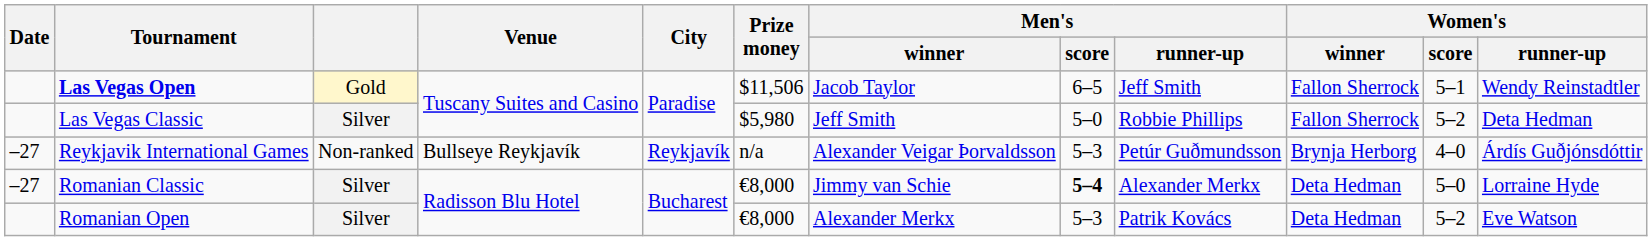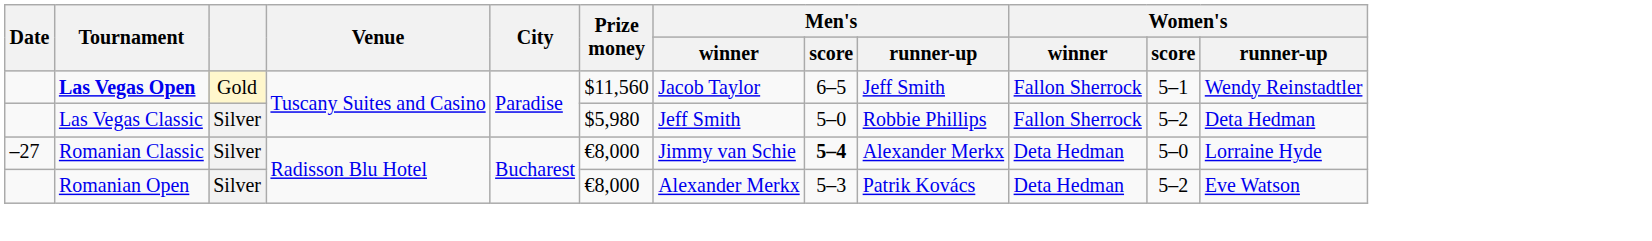 <table class="wikitable sortable" style="font-size: 85%">
 <tr>
 <th rowspan="2">Date</th>
 <th rowspan="2">Tournament</th>
 <th rowspan="2"></th>
 <th rowspan="2">Venue</th>
 <th rowspan="2">City</th>
 <th rowspan="2" class=unsortable>Prize<br>money</th>
 <th colspan="3">Men's</th>
 <th colspan="3">Women's</th>
 </tr>
 <tr>
 <th>winner</th>
 <th class=unsortable>score</th>
 <th>runner-up</th>
 <th>winner</th>
 <th class=unsortable>score</th>
 <th>runner-up</th>
 </tr>
 <tr>
 <td></td>
 <td><strong><a href='#'>Las Vegas Open</a></strong></td>
 <td bgcolor="fff7cc" align="center">Gold</td>
 <td rowspan=2><a href='#'>Tuscany Suites and Casino</a></td>
 <td rowspan=2> <a href='#'>Paradise</a></td>
-<td>$11,506</td>
+<td>$11,560</td>
 <td> <a href='#'>Jacob Taylor</a></td>
 <td align="center">6–5</td>
 <td> <a href='#'>Jeff Smith</a></td>
 <td> <a href='#'>Fallon Sherrock</a></td>
 <td align="center">5–1</td>
 <td> <a href='#'>Wendy Reinstadtler</a></td>
 </tr>
 <tr>
 <td></td>
 <td><a href='#'>Las Vegas Classic</a></td>
 <td bgcolor="f2f2f2" align="center">Silver</td>
 <td>$5,980</td>
 <td> <a href='#'>Jeff Smith</a></td>
 <td align="center">5–0</td>
 <td> <a href='#'>Robbie Phillips</a></td>
 <td> <a href='#'>Fallon Sherrock</a></td>
 <td align="center">5–2</td>
 <td> <a href='#'>Deta Hedman</a></td>
-</tr>
-<tr>
-<td>–27</td>
-<td><a href='#'>Reykjavik International Games</a></td>
-<td align="center">Non-ranked</td>
-<td>Bullseye Reykjavík</td>
-<td> <a href='#'>Reykjavík</a></td>
-<td>n/a</td>
-<td> <a href='#'>Alexander Veigar Þorvaldsson</a></td>
-<td align="center">5–3</td>
-<td> <a href='#'>Petúr Guðmundsson</a></td>
-<td> <a href='#'>Brynja Herborg</a></td>
-<td align="center">4–0</td>
-<td> <a href='#'>Árdís Guðjónsdóttir</a></td>
 </tr>
 <tr>
 <td>–27</td>
 <td><a href='#'>Romanian Classic</a></td>
 <td bgcolor="f2f2f2" align="center">Silver</td>
 <td rowspan=2><a href='#'>Radisson Blu Hotel</a></td>
 <td rowspan=2> <a href='#'>Bucharest</a></td>
 <td>€8,000</td>
 <td> <a href='#'>Jimmy van Schie</a></td>
 <td align="center"><strong>5–4</strong></td>
 <td> <a href='#'>Alexander Merkx</a></td>
 <td> <a href='#'>Deta Hedman</a></td>
 <td align="center">5–0</td>
 <td> <a href='#'>Lorraine Hyde</a></td>
 </tr>
 <tr>
 <td></td>
 <td><a href='#'>Romanian Open</a></td>
 <td bgcolor="f2f2f2" align="center">Silver</td>
 <td>€8,000</td>
 <td> <a href='#'>Alexander Merkx</a></td>
 <td align="center">5–3</td>
 <td> <a href='#'>Patrik Kovács</a></td>
 <td> <a href='#'>Deta Hedman</a></td>
 <td align="center">5–2</td>
 <td> <a href='#'>Eve Watson</a></td>
 </tr>
 </table>
